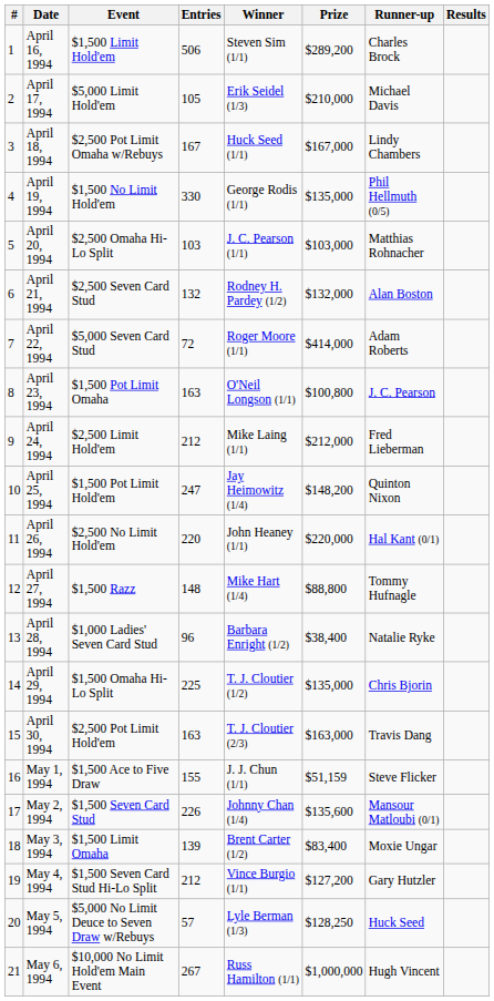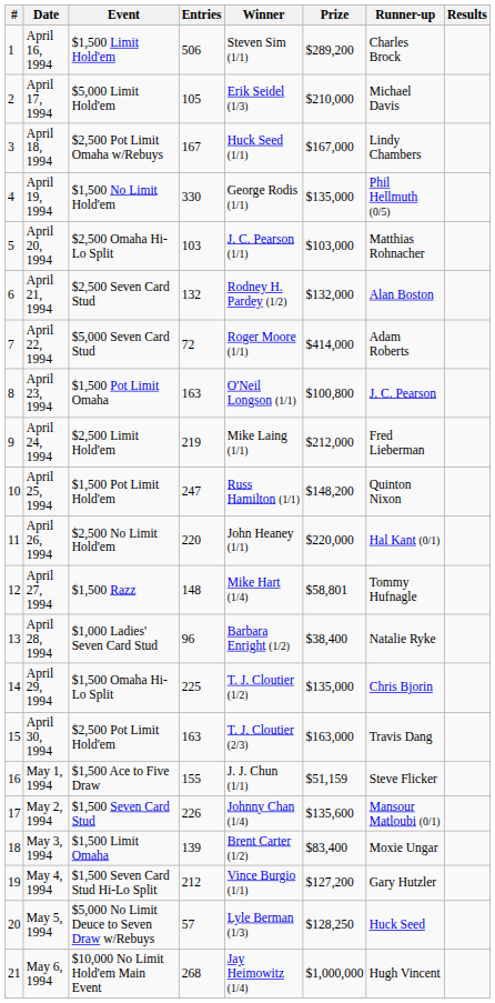 <table class="wikitable sortable">
 <tr>
 <th>#</th>
 <th>Date</th>
 <th bgcolor="#FFEBAD">Event</th>
 <th>Entries</th>
 <th bgcolor="#FFEBAD">Winner</th>
 <th bgcolor="#FFEBAD">Prize</th>
 <th bgcolor="#FFEBAD">Runner-up</th>
 <th>Results</th>
 </tr>
 <tr>
 <td>1</td>
 <td>April 16, 1994</td>
 <td>$1,500 <a href='#'>Limit</a> <a href='#'>Hold'em</a></td>
 <td>506</td>
 <td>Steven Sim <small>(1/1)</small></td>
 <td>$289,200</td>
 <td>Charles Brock</td>
 <td></td>
 </tr>
 <tr>
 <td>2</td>
 <td>April 17, 1994</td>
 <td>$5,000 Limit Hold'em</td>
 <td>105</td>
 <td><a href='#'>Erik Seidel</a> <small>(1/3)</small></td>
 <td>$210,000</td>
 <td>Michael Davis</td>
 <td></td>
 </tr>
 <tr>
 <td>3</td>
 <td>April 18, 1994</td>
 <td>$2,500 Pot Limit Omaha w/Rebuys</td>
 <td>167</td>
 <td><a href='#'>Huck Seed</a> <small>(1/1)</small></td>
 <td>$167,000</td>
 <td>Lindy Chambers</td>
 <td></td>
 </tr>
 <tr>
 <td>4</td>
 <td>April 19, 1994</td>
 <td>$1,500 <a href='#'>No Limit</a> Hold'em</td>
 <td>330</td>
 <td>George Rodis <small>(1/1)</small></td>
 <td>$135,000</td>
 <td><a href='#'>Phil Hellmuth</a> <small>(0/5)</small></td>
 <td></td>
 </tr>
 <tr>
 <td>5</td>
 <td>April 20, 1994</td>
 <td>$2,500 Omaha Hi-Lo Split</td>
 <td>103</td>
 <td><a href='#'>J. C. Pearson</a> <small>(1/1)</small></td>
 <td>$103,000</td>
 <td>Matthias Rohnacher</td>
 <td></td>
 </tr>
 <tr>
 <td>6</td>
 <td>April 21, 1994</td>
 <td>$2,500 Seven Card Stud</td>
 <td>132</td>
 <td><a href='#'>Rodney H. Pardey</a> <small>(1/2)</small></td>
 <td>$132,000</td>
 <td><a href='#'>Alan Boston</a></td>
 <td></td>
 </tr>
 <tr>
 <td>7</td>
 <td>April 22, 1994</td>
 <td>$5,000 Seven Card Stud</td>
 <td>72</td>
 <td><a href='#'>Roger Moore</a> <small>(1/1)</small></td>
 <td>$414,000</td>
 <td>Adam Roberts</td>
 <td></td>
 </tr>
 <tr>
 <td>8</td>
 <td>April 23, 1994</td>
 <td>$1,500 <a href='#'>Pot Limit</a> Omaha</td>
 <td>163</td>
 <td><a href='#'>O'Neil Longson</a> <small>(1/1)</small></td>
 <td>$100,800</td>
 <td><a href='#'>J. C. Pearson</a></td>
 <td></td>
 </tr>
 <tr>
 <td>9</td>
 <td>April 24, 1994</td>
 <td>$2,500 Limit Hold'em</td>
-<td>212</td>
+<td>219</td>
 <td>Mike Laing <small>(1/1)</small></td>
 <td>$212,000</td>
 <td>Fred Lieberman</td>
 <td></td>
 </tr>
 <tr>
 <td>10</td>
 <td>April 25, 1994</td>
 <td>$1,500 Pot Limit Hold'em</td>
 <td>247</td>
-<td><a href='#'>Jay Heimowitz</a> <small>(1/4)</small></td>
+<td><a href='#'>Russ Hamilton</a>  <small>(1/1)</small></td>
 <td>$148,200</td>
 <td>Quinton Nixon</td>
 <td></td>
 </tr>
 <tr>
 <td>11</td>
 <td>April 26, 1994</td>
 <td>$2,500 No Limit Hold'em</td>
 <td>220</td>
 <td>John Heaney <small>(1/1)</small></td>
 <td>$220,000</td>
 <td><a href='#'>Hal Kant</a> <small>(0/1)</small></td>
 <td></td>
 </tr>
 <tr>
 <td>12</td>
 <td>April 27, 1994</td>
 <td>$1,500 <a href='#'>Razz</a></td>
 <td>148</td>
 <td><a href='#'>Mike Hart</a> <small>(1/4)</small></td>
-<td>$88,800</td>
+<td>$58,801</td>
 <td>Tommy Hufnagle</td>
 <td></td>
 </tr>
 <tr>
 <td>13</td>
 <td>April 28, 1994</td>
 <td>$1,000 Ladies' Seven Card Stud</td>
 <td>96</td>
 <td><a href='#'>Barbara Enright</a> <small>(1/2)</small></td>
 <td>$38,400</td>
 <td>Natalie Ryke</td>
 <td></td>
 </tr>
 <tr>
 <td>14</td>
 <td>April 29, 1994</td>
 <td>$1,500 Omaha Hi-Lo Split</td>
 <td>225</td>
 <td><a href='#'>T. J. Cloutier</a> <small>(1/2)</small></td>
 <td>$135,000</td>
 <td><a href='#'>Chris Bjorin</a></td>
 <td></td>
 </tr>
 <tr>
 <td>15</td>
 <td>April 30, 1994</td>
 <td>$2,500 Pot Limit Hold'em</td>
 <td>163</td>
 <td><a href='#'>T. J. Cloutier</a> <small>(2/3)</small></td>
 <td>$163,000</td>
 <td>Travis Dang</td>
 <td></td>
 </tr>
 <tr>
 <td>16</td>
 <td>May 1, 1994</td>
 <td>$1,500 Ace to Five Draw</td>
 <td>155</td>
 <td>J. J. Chun <small>(1/1)</small></td>
 <td>$51,159</td>
 <td>Steve Flicker</td>
 <td></td>
 </tr>
 <tr>
 <td>17</td>
 <td>May 2, 1994</td>
 <td>$1,500 <a href='#'>Seven Card Stud</a></td>
 <td>226</td>
 <td><a href='#'>Johnny Chan</a> <small>(1/4)</small></td>
 <td>$135,600</td>
 <td><a href='#'>Mansour Matloubi</a> <small>(0/1)</small></td>
 <td></td>
 </tr>
 <tr>
 <td>18</td>
 <td>May 3, 1994</td>
 <td>$1,500 Limit <a href='#'>Omaha</a></td>
 <td>139</td>
 <td><a href='#'>Brent Carter</a> <small>(1/2)</small></td>
 <td>$83,400</td>
 <td>Moxie Ungar</td>
 <td></td>
 </tr>
 <tr>
 <td>19</td>
 <td>May 4, 1994</td>
 <td>$1,500 Seven Card Stud Hi-Lo Split</td>
 <td>212</td>
 <td><a href='#'>Vince Burgio</a> <small>(1/1)</small></td>
 <td>$127,200</td>
 <td>Gary Hutzler</td>
 <td></td>
 </tr>
 <tr>
 <td>20</td>
 <td>May 5, 1994</td>
 <td>$5,000 No Limit Deuce to Seven <a href='#'>Draw</a> w/Rebuys</td>
 <td>57</td>
 <td><a href='#'>Lyle Berman</a> <small>(1/3)</small></td>
 <td>$128,250</td>
 <td><a href='#'>Huck Seed</a></td>
 <td></td>
 </tr>
 <tr>
 <td>21</td>
 <td>May 6, 1994</td>
 <td>$10,000 No Limit Hold'em Main Event</td>
-<td>267</td>
-<td><a href='#'>Russ Hamilton</a>  <small>(1/1)</small></td>
+<td>268</td>
+<td><a href='#'>Jay Heimowitz</a> <small>(1/4)</small></td>
 <td>$1,000,000</td>
 <td>Hugh Vincent</td>
 <td></td>
 </tr>
 </table>
